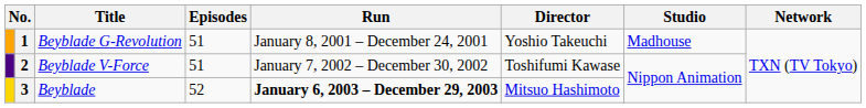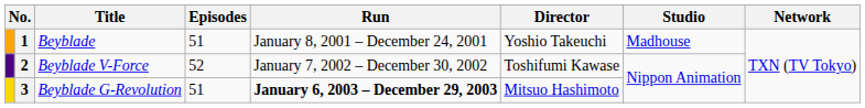 <table class="wikitable sortable">
 <tr>
 <th colspan="2">No.</th>
 <th><strong>Title</strong></th>
 <th>Episodes</th>
 <th>Run</th>
 <th>Director</th>
 <th>Studio</th>
 <th><strong>Network</strong></th>
 </tr>
 <tr>
 <th style="background:orange;"></th>
 <th>1</th>
-<td><em><a href='#'>Beyblade G-Revolution</a></em></td>
+<td><em><a href='#'>Beyblade</a></em></td>
 <td>51</td>
 <td>January 8, 2001 – December 24, 2001</td>
 <td>Yoshio Takeuchi</td>
 <td><a href='#'>Madhouse</a></td>
 <td rowspan="3"><a href='#'>TXN</a> (<a href='#'>TV Tokyo</a>)</td>
 </tr>
 <tr>
 <th style="background:indigo;"></th>
 <th>2</th>
 <td><em><a href='#'>Beyblade V-Force</a></em></td>
-<td>51</td>
+<td>52</td>
 <td>January 7, 2002 – December 30, 2002</td>
 <td>Toshifumi Kawase</td>
 <td rowspan="2"><a href='#'>Nippon Animation</a></td>
 </tr>
 <tr>
 <th style="background:gold;"></th>
 <th>3</th>
-<td><em><a href='#'>Beyblade</a></em></td>
-<td>52</td>
+<td><em><a href='#'>Beyblade G-Revolution</a></em></td>
+<td>51</td>
 <td><strong>January 6, 2003 – December 29, 2003</strong></td>
 <td><a href='#'>Mitsuo Hashimoto</a></td>
 </tr>
 </table>
